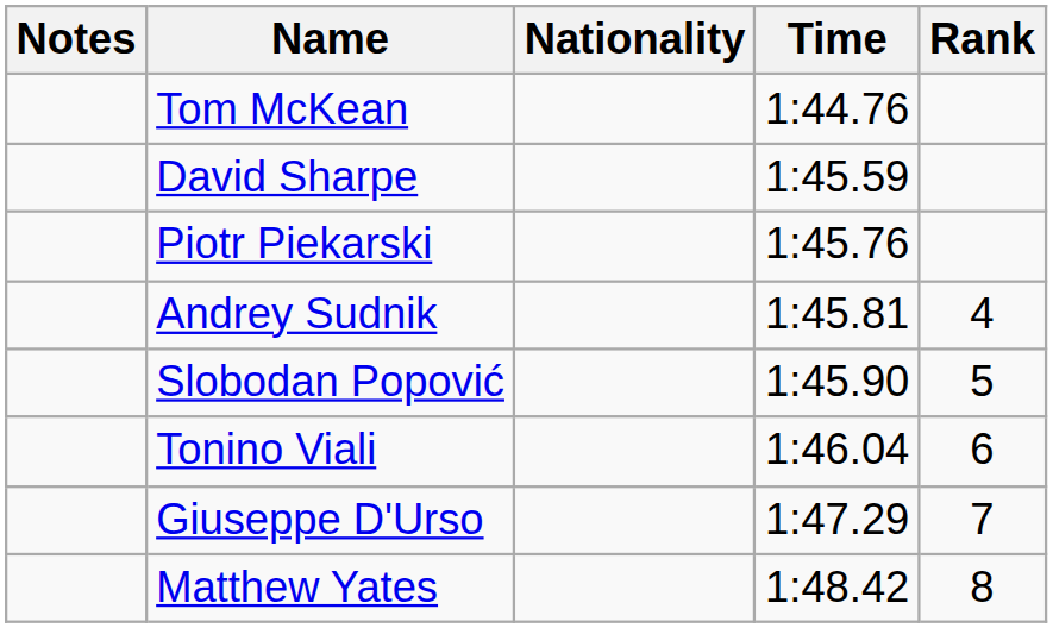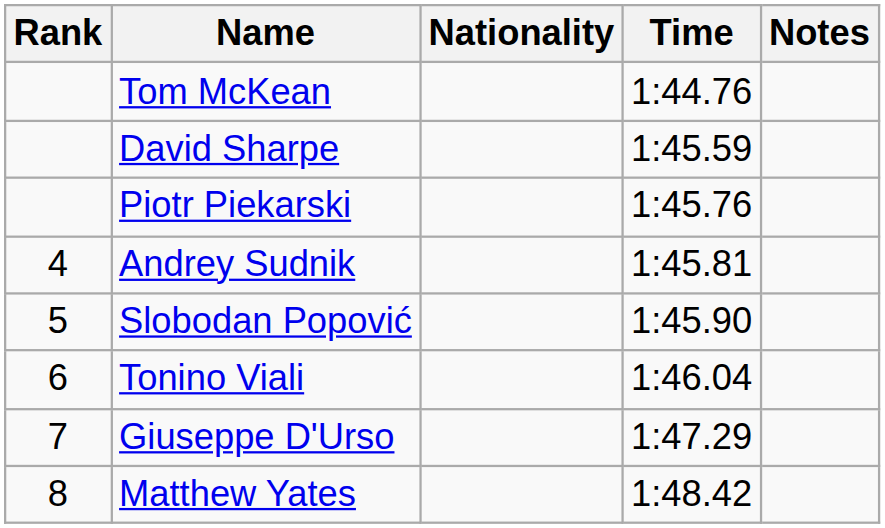 <table class="wikitable sortable" style="text-align:center">
 <tr>
-<th>Notes</th>
+<th>Rank</th>
 <th>Name</th>
 <th>Nationality</th>
 <th>Time</th>
-<th>Rank</th>
+<th>Notes</th>
 </tr>
 <tr>
 <td></td>
 <td align=left><a href='#'>Tom McKean</a></td>
 <td align=left></td>
 <td>1:44.76</td>
 <td></td>
 </tr>
 <tr>
 <td></td>
 <td align=left><a href='#'>David Sharpe</a></td>
 <td align=left></td>
 <td>1:45.59</td>
 <td></td>
 </tr>
 <tr>
 <td></td>
 <td align=left><a href='#'>Piotr Piekarski</a></td>
 <td align=left></td>
 <td>1:45.76</td>
 <td></td>
 </tr>
 <tr>
-<td></td>
+<td>4</td>
 <td align=left><a href='#'>Andrey Sudnik</a></td>
 <td align=left></td>
 <td>1:45.81</td>
-<td>4</td>
+<td></td>
 </tr>
 <tr>
-<td></td>
+<td>5</td>
 <td align=left><a href='#'>Slobodan Popović</a></td>
 <td align=left></td>
 <td>1:45.90</td>
-<td>5</td>
+<td></td>
 </tr>
 <tr>
-<td></td>
+<td>6</td>
 <td align=left><a href='#'>Tonino Viali</a></td>
 <td align=left></td>
 <td>1:46.04</td>
-<td>6</td>
+<td></td>
 </tr>
 <tr>
-<td></td>
+<td>7</td>
 <td align=left><a href='#'>Giuseppe D'Urso</a></td>
 <td align=left></td>
 <td>1:47.29</td>
-<td>7</td>
+<td></td>
 </tr>
 <tr>
-<td></td>
+<td>8</td>
 <td align=left><a href='#'>Matthew Yates</a></td>
 <td align=left></td>
 <td>1:48.42</td>
-<td>8</td>
+<td></td>
 </tr>
 </table>
